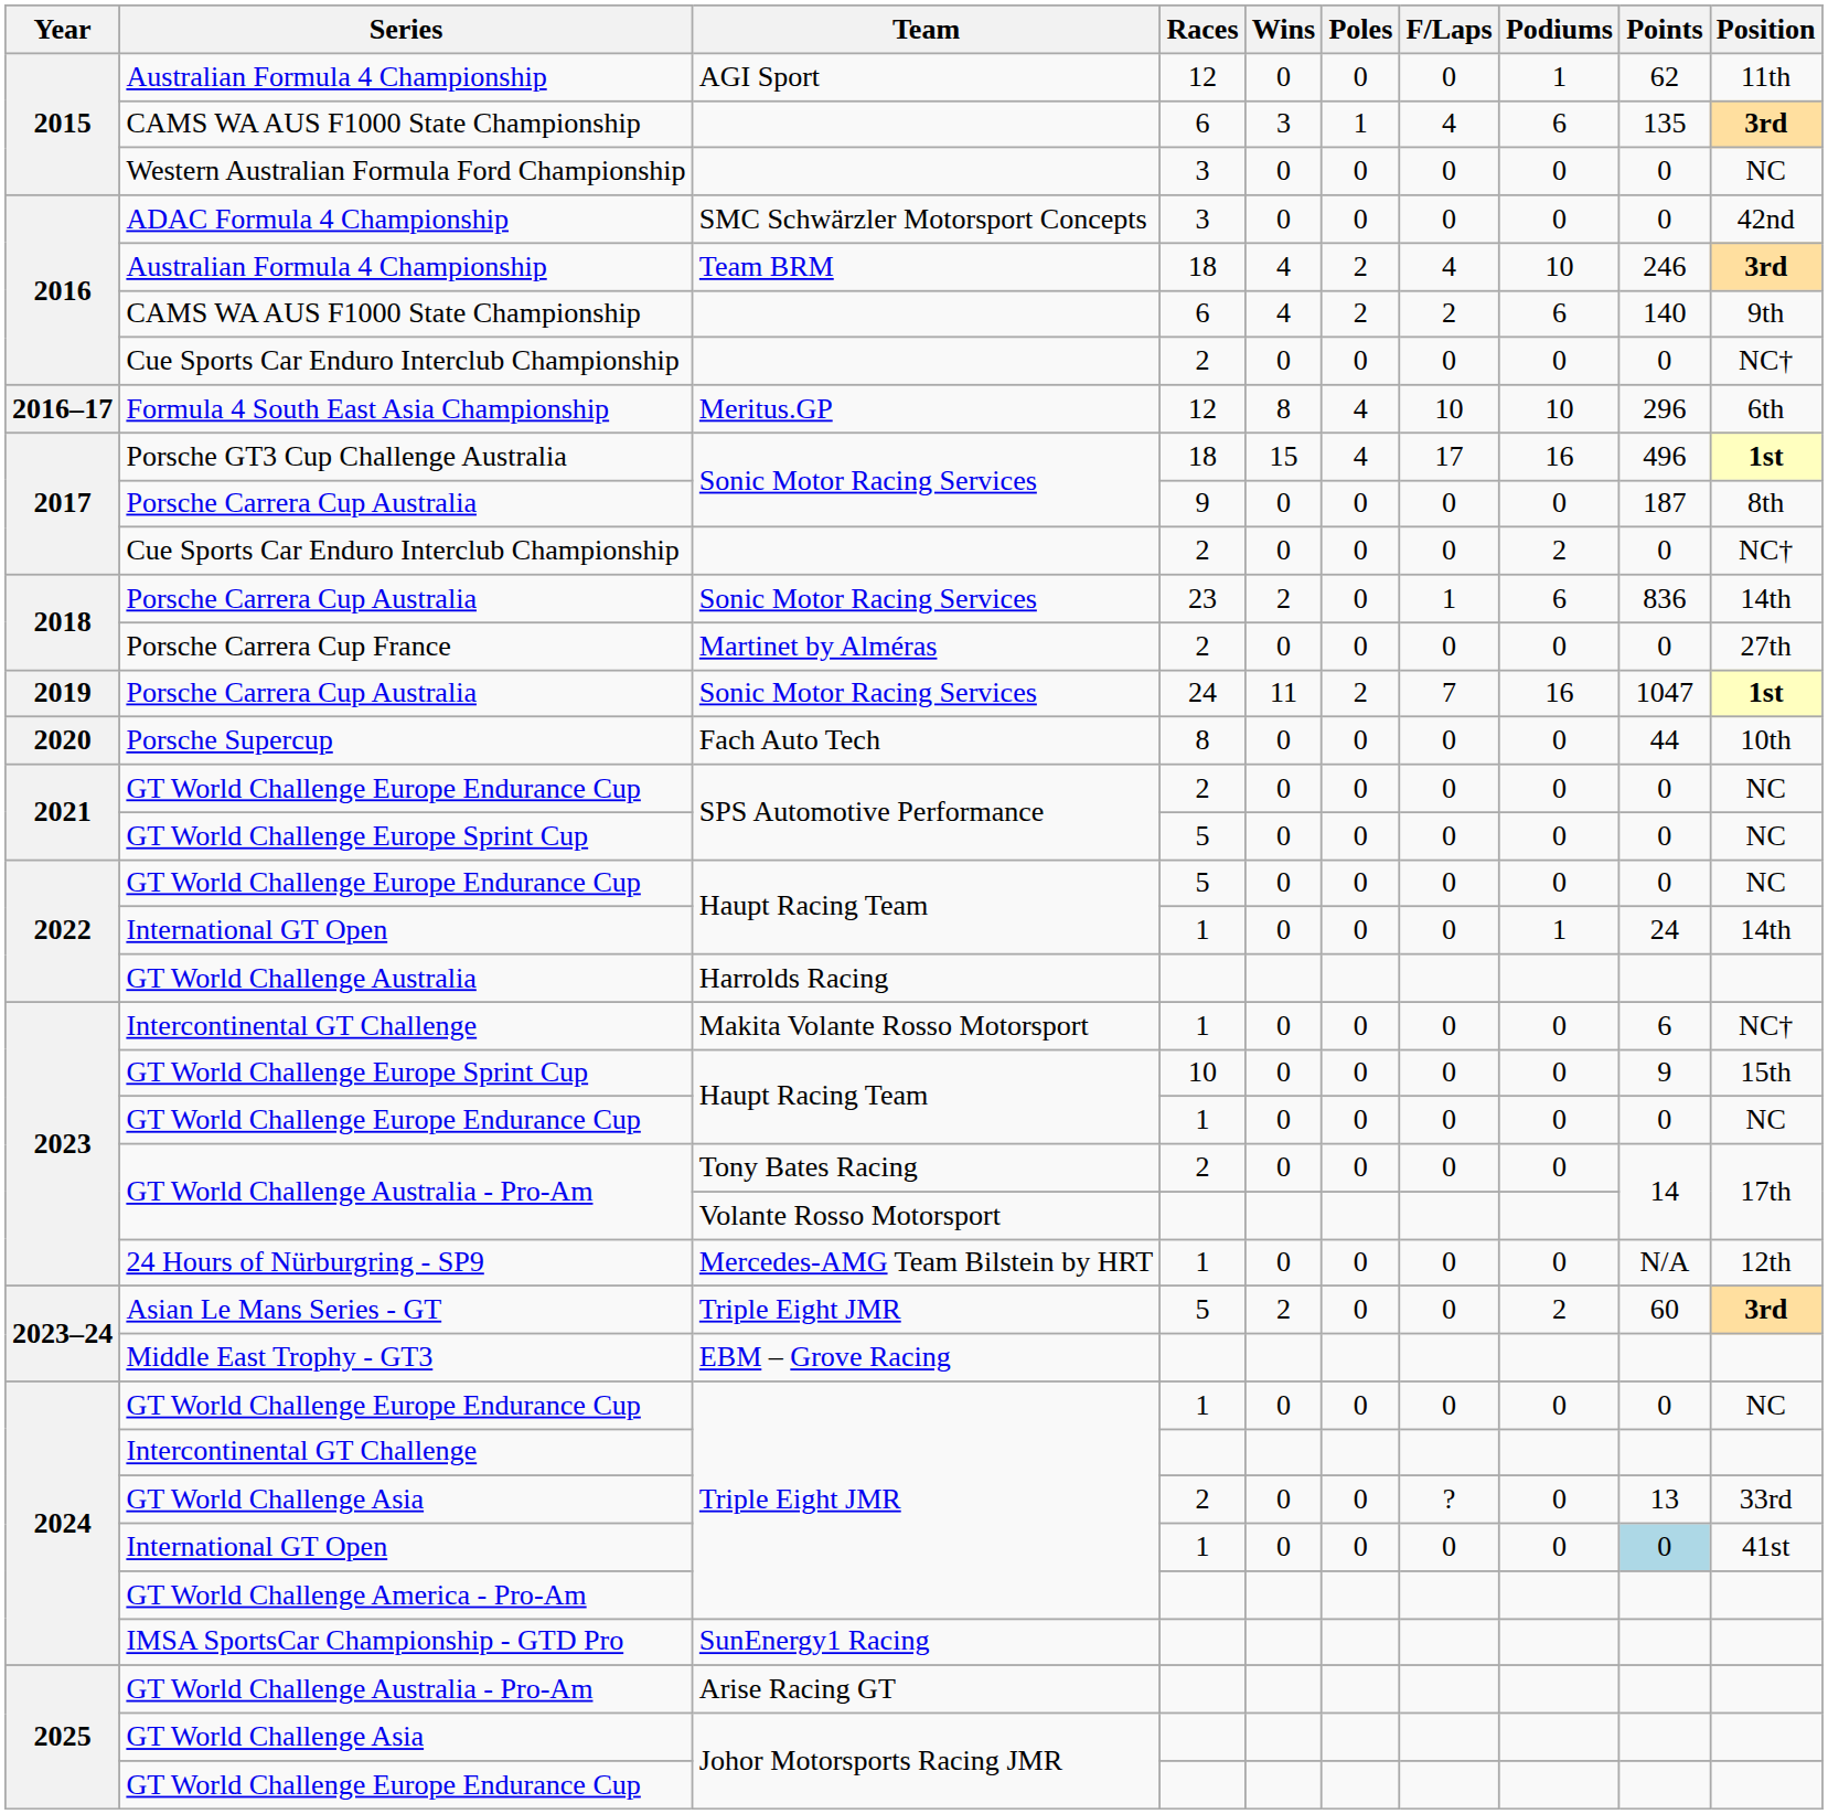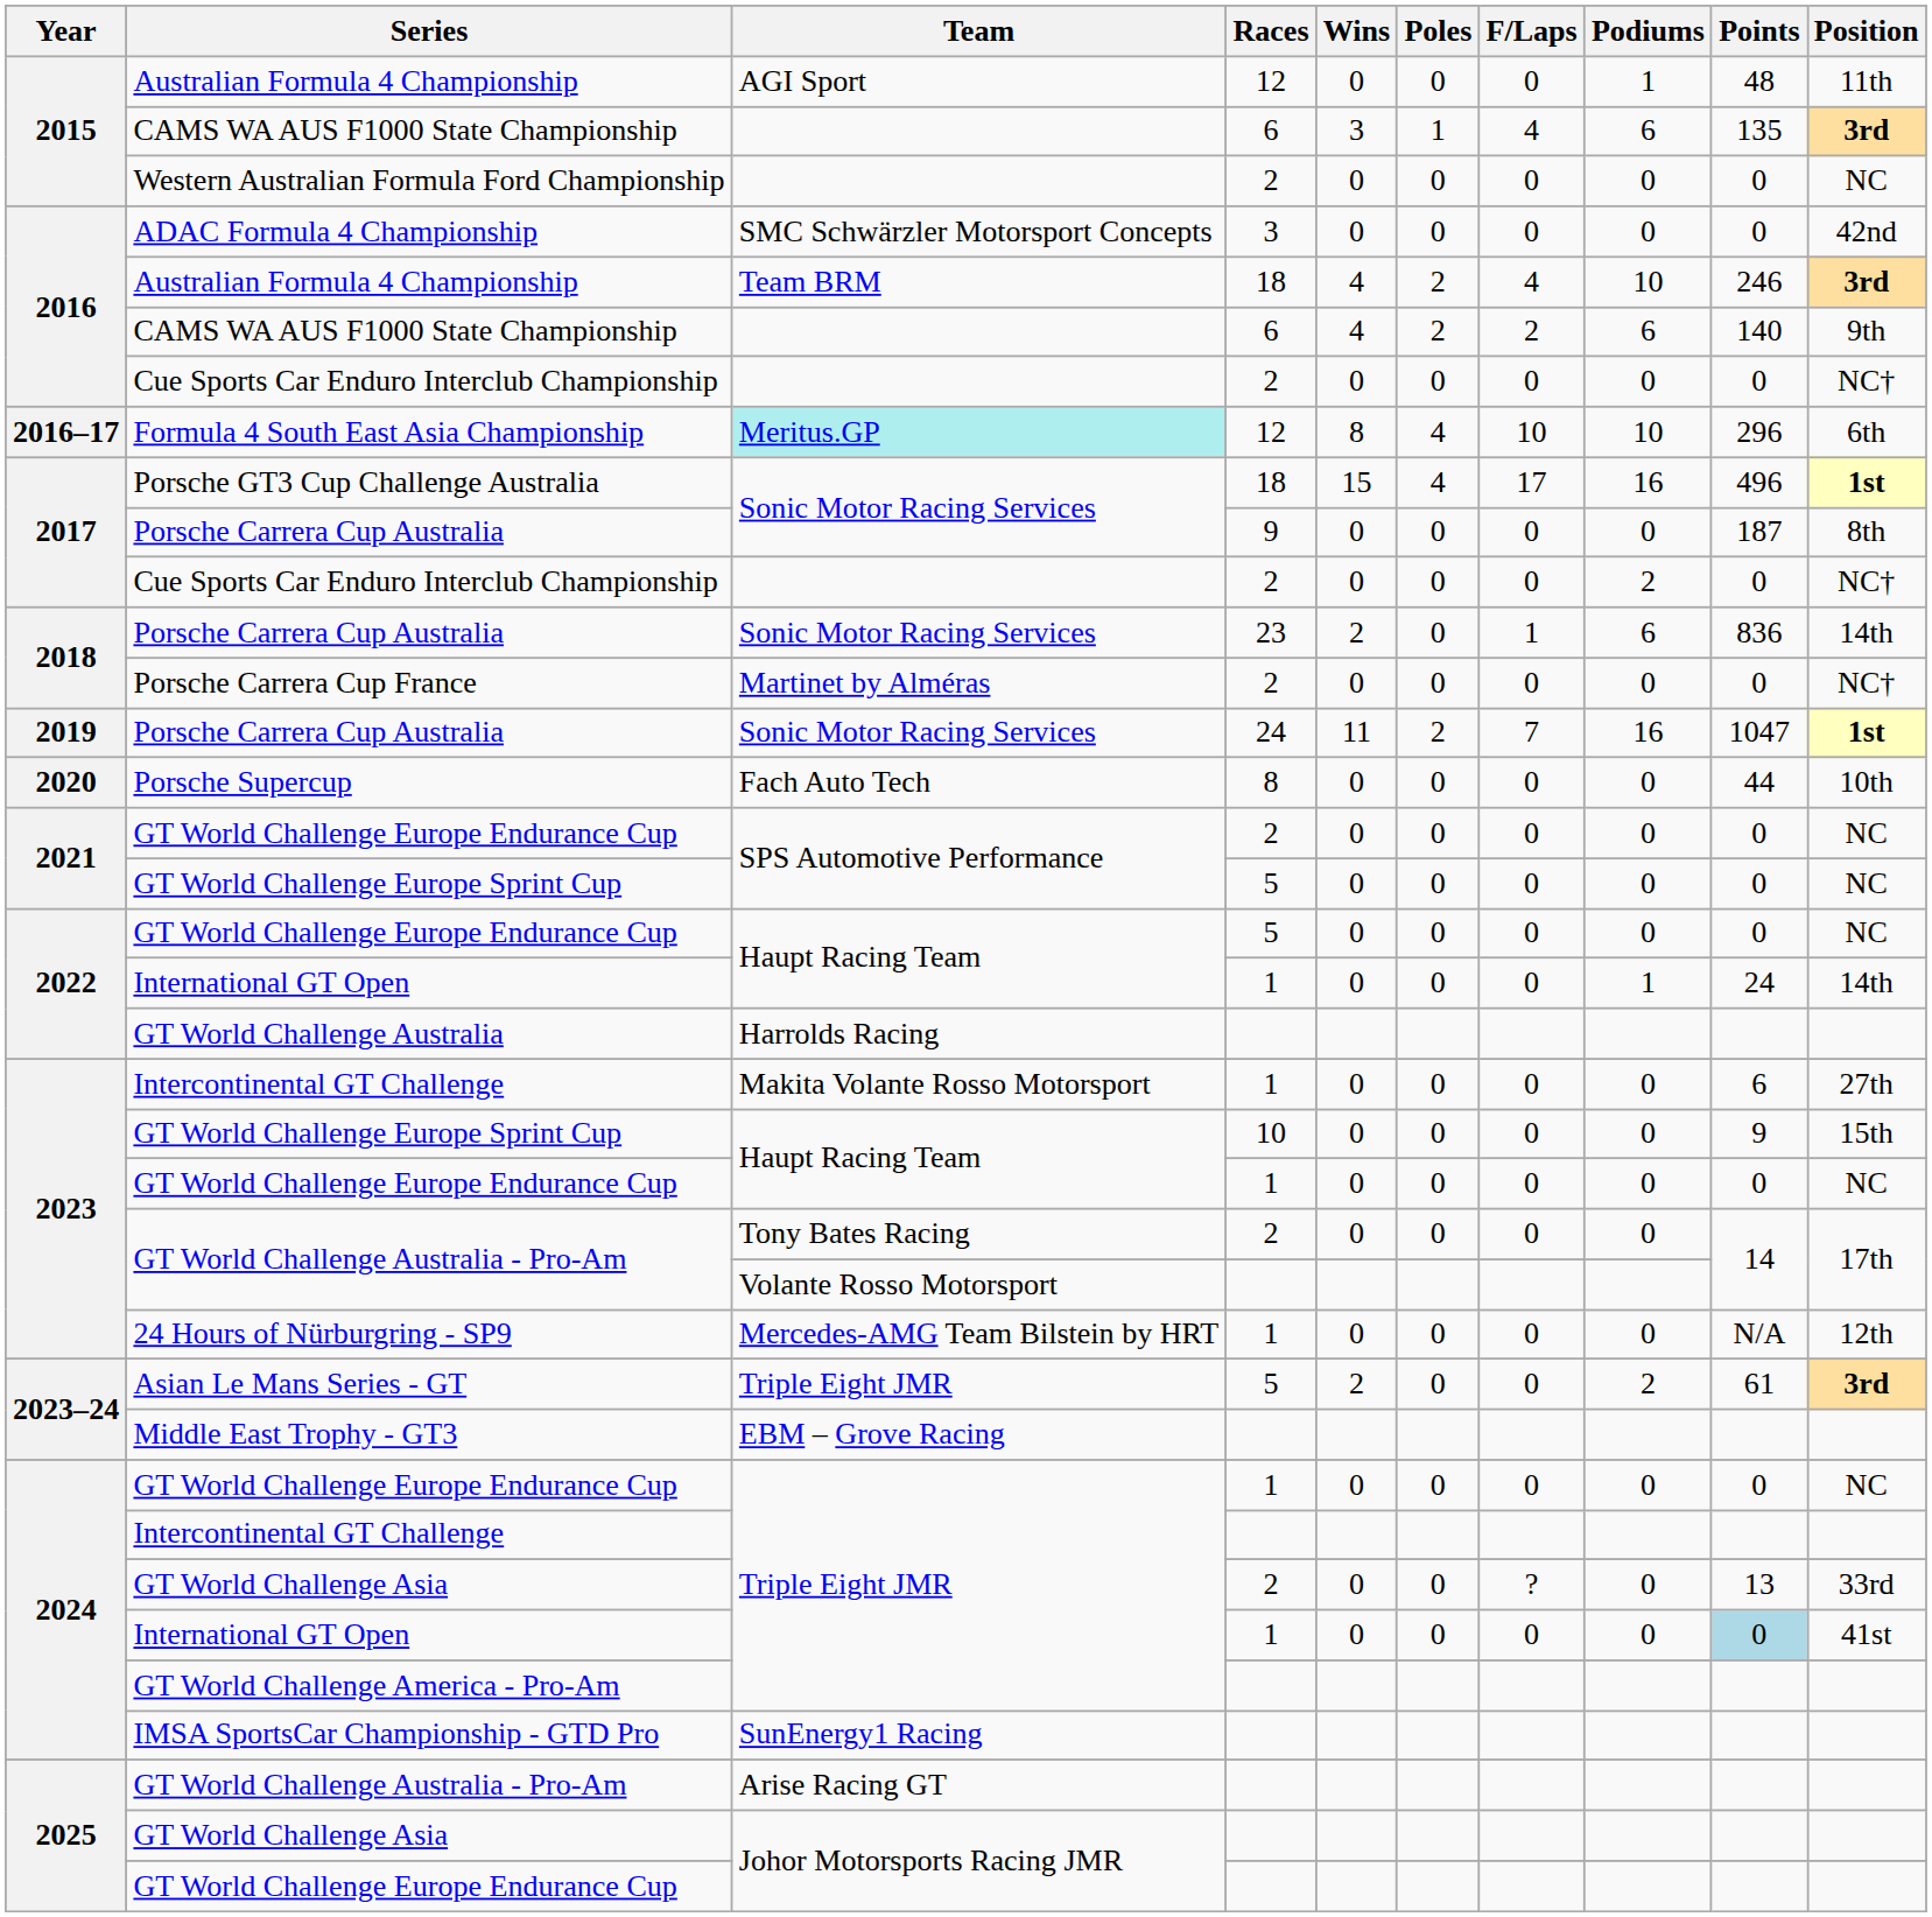 <table class="wikitable" style="font-size: 90%; text-align:center">
 <tr>
 <th>Year</th>
 <th>Series</th>
 <th>Team</th>
 <th>Races</th>
 <th>Wins</th>
 <th>Poles</th>
 <th>F/Laps</th>
 <th>Podiums</th>
 <th>Points</th>
 <th>Position</th>
 </tr>
 <tr>
 <th rowspan="3">2015</th>
 <td align=left><a href='#'>Australian Formula 4 Championship</a></td>
 <td align=left>AGI Sport</td>
 <td>12</td>
 <td>0</td>
 <td>0</td>
 <td>0</td>
 <td>1</td>
-<td>62</td>
+<td>48</td>
 <td>11th</td>
 </tr>
 <tr>
 <td align=left>CAMS WA AUS F1000 State Championship</td>
 <td></td>
 <td>6</td>
 <td>3</td>
 <td>1</td>
 <td>4</td>
 <td>6</td>
 <td>135</td>
 <td style="background:#ffdf9f;"><strong>3rd</strong></td>
 </tr>
 <tr>
 <td align=left nowrap>Western Australian Formula Ford Championship</td>
 <td></td>
-<td>3</td>
+<td>2</td>
 <td>0</td>
 <td>0</td>
 <td>0</td>
 <td>0</td>
 <td>0</td>
 <td>NC</td>
 </tr>
 <tr>
 <th rowspan="4">2016</th>
 <td align="left"><a href='#'>ADAC Formula 4 Championship</a></td>
 <td align="left" nowrap>SMC Schwärzler Motorsport Concepts</td>
 <td>3</td>
 <td>0</td>
 <td>0</td>
 <td>0</td>
 <td>0</td>
 <td>0</td>
 <td>42nd</td>
 </tr>
 <tr>
 <td align="left"><a href='#'>Australian Formula 4 Championship</a></td>
 <td align="left"><a href='#'>Team BRM</a></td>
 <td>18</td>
 <td>4</td>
 <td>2</td>
 <td>4</td>
 <td>10</td>
 <td>246</td>
 <td style="background:#ffdf9f;"><strong>3rd</strong></td>
 </tr>
 <tr>
 <td align=left>CAMS WA AUS F1000 State Championship</td>
 <td></td>
 <td>6</td>
 <td>4</td>
 <td>2</td>
 <td>2</td>
 <td>6</td>
 <td>140</td>
 <td>9th</td>
 </tr>
 <tr>
 <td align=left>Cue Sports Car Enduro Interclub Championship</td>
 <td></td>
 <td>2</td>
 <td>0</td>
 <td>0</td>
 <td>0</td>
 <td>0</td>
 <td>0</td>
 <td>NC†</td>
 </tr>
 <tr>
 <th nowrap>2016–17</th>
 <td align="left" nowrap><a href='#'>Formula 4 South East Asia Championship</a></td>
-<td align="left"><a href='#'>Meritus.GP</a></td>
+<td align="left" style="background: paleturquoise;"><a href='#'>Meritus.GP</a></td>
 <td>12</td>
 <td>8</td>
 <td>4</td>
 <td>10</td>
 <td>10</td>
 <td>296</td>
 <td>6th</td>
 </tr>
 <tr>
 <th rowspan="3">2017</th>
 <td align="left">Porsche GT3 Cup Challenge Australia</td>
 <td rowspan="2" align="left"><a href='#'>Sonic Motor Racing Services</a></td>
 <td>18</td>
 <td>15</td>
 <td>4</td>
 <td>17</td>
 <td>16</td>
 <td>496</td>
 <td style="background:#ffffbf"><strong>1st</strong></td>
 </tr>
 <tr>
 <td align="left"><a href='#'>Porsche Carrera Cup Australia</a></td>
 <td>9</td>
 <td>0</td>
 <td>0</td>
 <td>0</td>
 <td>0</td>
 <td>187</td>
 <td>8th</td>
 </tr>
 <tr>
 <td align=left>Cue Sports Car Enduro Interclub Championship</td>
 <td></td>
 <td>2</td>
 <td>0</td>
 <td>0</td>
 <td>0</td>
 <td>2</td>
 <td>0</td>
 <td>NC†</td>
 </tr>
 <tr>
 <th rowspan="2">2018</th>
 <td align="left"><a href='#'>Porsche Carrera Cup Australia</a></td>
 <td align="left"><a href='#'>Sonic Motor Racing Services</a></td>
 <td>23</td>
 <td>2</td>
 <td>0</td>
 <td>1</td>
 <td>6</td>
 <td>836</td>
 <td>14th</td>
 </tr>
 <tr>
 <td align="left">Porsche Carrera Cup France</td>
 <td align="left"><a href='#'>Martinet by Alméras</a></td>
 <td>2</td>
 <td>0</td>
 <td>0</td>
 <td>0</td>
 <td>0</td>
 <td>0</td>
-<td>27th</td>
+<td>NC†</td>
 </tr>
 <tr>
 <th>2019</th>
 <td align="left"><a href='#'>Porsche Carrera Cup Australia</a></td>
 <td align="left"><a href='#'>Sonic Motor Racing Services</a></td>
 <td>24</td>
 <td>11</td>
 <td>2</td>
 <td>7</td>
 <td>16</td>
 <td>1047</td>
 <td style="background:#ffffbf"><strong>1st</strong></td>
 </tr>
 <tr>
 <th>2020</th>
 <td align="left"><a href='#'>Porsche Supercup</a></td>
 <td align="left">Fach Auto Tech</td>
 <td>8</td>
 <td>0</td>
 <td>0</td>
 <td>0</td>
 <td>0</td>
 <td>44</td>
 <td>10th</td>
 </tr>
 <tr>
 <th rowspan="2">2021</th>
 <td align="left"><a href='#'>GT World Challenge Europe Endurance Cup</a></td>
 <td rowspan="2" align="left">SPS Automotive Performance</td>
 <td>2</td>
 <td>0</td>
 <td>0</td>
 <td>0</td>
 <td>0</td>
 <td>0</td>
 <td>NC</td>
 </tr>
 <tr>
 <td align="left"><a href='#'>GT World Challenge Europe Sprint Cup</a></td>
 <td>5</td>
 <td>0</td>
 <td>0</td>
 <td>0</td>
 <td>0</td>
 <td>0</td>
 <td>NC</td>
 </tr>
 <tr>
 <th rowspan="3">2022</th>
 <td align="left"><a href='#'>GT World Challenge Europe Endurance Cup</a></td>
 <td rowspan="2" align="left">Haupt Racing Team</td>
 <td>5</td>
 <td>0</td>
 <td>0</td>
 <td>0</td>
 <td>0</td>
 <td>0</td>
 <td>NC</td>
 </tr>
 <tr>
 <td align="left"><a href='#'>International GT Open</a></td>
 <td>1</td>
 <td>0</td>
 <td>0</td>
 <td>0</td>
 <td>1</td>
 <td>24</td>
 <td>14th</td>
 </tr>
 <tr>
 <td align=left><a href='#'>GT World Challenge Australia</a></td>
 <td align=left>Harrolds Racing</td>
 <td></td>
 <td></td>
 <td></td>
 <td></td>
 <td></td>
 <td></td>
 <td></td>
 </tr>
 <tr>
 <th rowspan="6">2023</th>
 <td align="left"><a href='#'>Intercontinental GT Challenge</a></td>
 <td align="left">Makita Volante Rosso Motorsport</td>
 <td>1</td>
 <td>0</td>
 <td>0</td>
 <td>0</td>
 <td>0</td>
 <td>6</td>
-<td>NC†</td>
+<td>27th</td>
 </tr>
 <tr>
 <td align="left"><a href='#'>GT World Challenge Europe Sprint Cup</a></td>
 <td rowspan="2" align="left">Haupt Racing Team</td>
 <td>10</td>
 <td>0</td>
 <td>0</td>
 <td>0</td>
 <td>0</td>
 <td>9</td>
 <td>15th</td>
 </tr>
 <tr>
 <td align="left"><a href='#'>GT World Challenge Europe Endurance Cup</a></td>
 <td>1</td>
 <td>0</td>
 <td>0</td>
 <td>0</td>
 <td>0</td>
 <td>0</td>
 <td>NC</td>
 </tr>
 <tr>
 <td rowspan="2" align=left><a href='#'>GT World Challenge Australia - Pro-Am</a></td>
 <td align=left>Tony Bates Racing</td>
 <td>2</td>
 <td>0</td>
 <td>0</td>
 <td>0</td>
 <td>0</td>
 <td rowspan="2">14</td>
 <td rowspan="2">17th</td>
 </tr>
 <tr>
 <td align=left>Volante Rosso Motorsport</td>
 <td></td>
 <td></td>
 <td></td>
 <td></td>
 <td></td>
 </tr>
 <tr>
 <td align=left><a href='#'>24 Hours of Nürburgring - SP9</a></td>
 <td align=left><a href='#'>Mercedes-AMG</a> Team Bilstein by HRT</td>
 <td>1</td>
 <td>0</td>
 <td>0</td>
 <td>0</td>
 <td>0</td>
 <td>N/A</td>
 <td>12th</td>
 </tr>
 <tr>
 <th rowspan="2">2023–24</th>
 <td align=left><a href='#'>Asian Le Mans Series - GT</a></td>
 <td align=left><a href='#'>Triple Eight JMR</a></td>
 <td>5</td>
 <td>2</td>
 <td>0</td>
 <td>0</td>
 <td>2</td>
-<td>60</td>
+<td>61</td>
 <td style="background:#FFDF9F;"><strong>3rd</strong></td>
 </tr>
 <tr>
 <td align=left><a href='#'>Middle East Trophy - GT3</a></td>
 <td align=left><a href='#'>EBM</a> – <a href='#'>Grove Racing</a></td>
 <td></td>
 <td></td>
 <td></td>
 <td></td>
 <td></td>
 <td></td>
 <td></td>
 </tr>
 <tr>
 <th rowspan="6">2024</th>
 <td align=left><a href='#'>GT World Challenge Europe Endurance Cup</a></td>
 <td rowspan="5" align="left"><a href='#'>Triple Eight JMR</a></td>
 <td>1</td>
 <td>0</td>
 <td>0</td>
 <td>0</td>
 <td>0</td>
 <td>0</td>
 <td>NC</td>
 </tr>
 <tr>
 <td align=left><a href='#'>Intercontinental GT Challenge</a></td>
 <td></td>
 <td></td>
 <td></td>
 <td></td>
 <td></td>
 <td></td>
 <td></td>
 </tr>
 <tr>
 <td align=left><a href='#'>GT World Challenge Asia</a></td>
 <td>2</td>
 <td>0</td>
 <td>0</td>
 <td>?</td>
 <td>0</td>
 <td>13</td>
 <td>33rd</td>
 </tr>
 <tr>
 <td align=left><a href='#'>International GT Open</a></td>
 <td>1</td>
 <td>0</td>
 <td>0</td>
 <td>0</td>
 <td>0</td>
 <td style="background: lightblue;">0</td>
 <td>41st</td>
 </tr>
 <tr>
 <td align=left><a href='#'>GT World Challenge America - Pro-Am</a></td>
 <td></td>
 <td></td>
 <td></td>
 <td></td>
 <td></td>
 <td></td>
 <td></td>
 </tr>
 <tr>
 <td align=left><a href='#'>IMSA SportsCar Championship - GTD Pro</a></td>
 <td align=left><a href='#'>SunEnergy1 Racing</a></td>
 <td></td>
 <td></td>
 <td></td>
 <td></td>
 <td></td>
 <td></td>
 <td></td>
 </tr>
 <tr>
 <th rowspan="3">2025</th>
 <td align=left><a href='#'>GT World Challenge Australia - Pro-Am</a></td>
 <td align=left>Arise Racing GT</td>
 <td></td>
 <td></td>
 <td></td>
 <td></td>
 <td></td>
 <td></td>
 <td></td>
 </tr>
 <tr>
 <td align=left><a href='#'>GT World Challenge Asia</a></td>
 <td rowspan="2" align="left">Johor Motorsports Racing JMR</td>
 <td></td>
 <td></td>
 <td></td>
 <td></td>
 <td></td>
 <td></td>
 <td></td>
 </tr>
 <tr>
 <td align=left><a href='#'>GT World Challenge Europe Endurance Cup</a></td>
 <td></td>
 <td></td>
 <td></td>
 <td></td>
 <td></td>
 <td></td>
 <td></td>
 </tr>
 </table>
